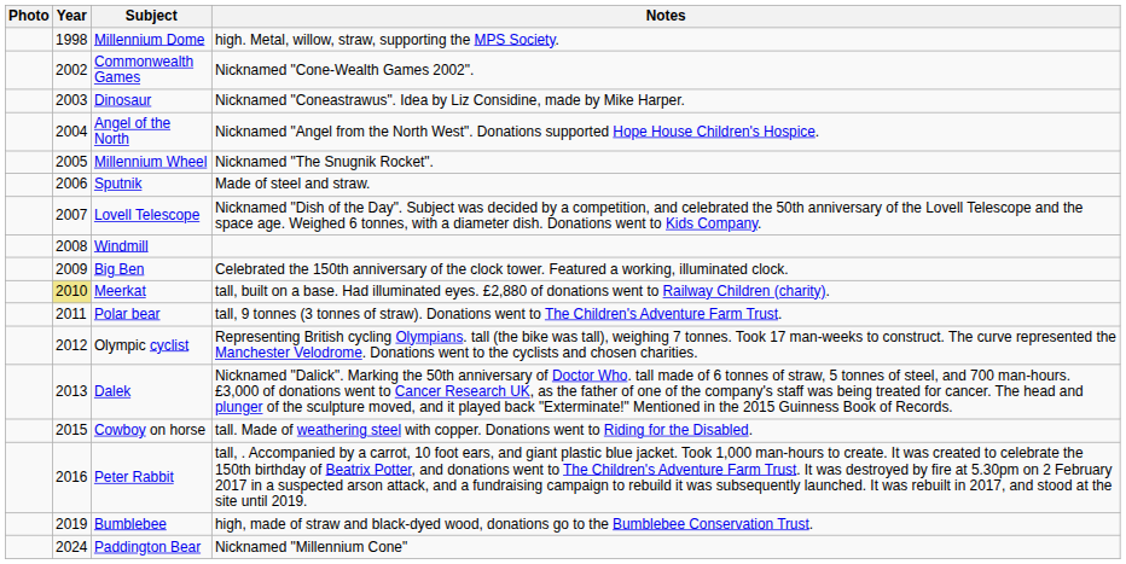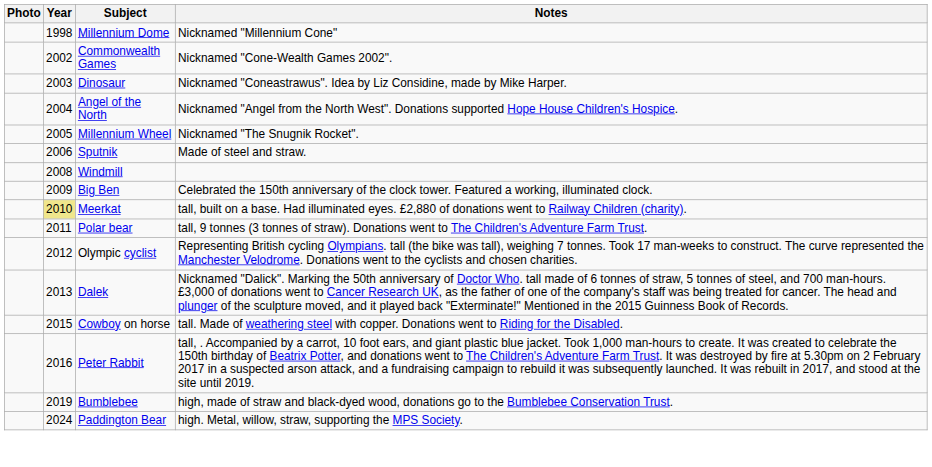 <table class="wikitable">
 <tr>
 <th>Photo</th>
 <th>Year</th>
 <th>Subject</th>
 <th>Notes</th>
 </tr>
 <tr>
 <td></td>
 <td>1998</td>
 <td><a href='#'>Millennium Dome</a></td>
-<td> high. Metal, willow, straw, supporting the <a href='#'>MPS Society</a>.</td>
+<td>Nicknamed "Millennium Cone"</td>
 </tr>
 <tr>
 <td></td>
 <td>2002</td>
 <td><a href='#'>Commonwealth Games</a></td>
 <td>Nicknamed "Cone-Wealth Games 2002".</td>
 </tr>
 <tr>
 <td></td>
 <td>2003</td>
 <td><a href='#'>Dinosaur</a></td>
 <td>Nicknamed "Coneastrawus". Idea by Liz Considine, made by Mike Harper.</td>
 </tr>
 <tr>
 <td></td>
 <td>2004</td>
 <td><a href='#'>Angel of the North</a></td>
 <td>Nicknamed "Angel from the North West". Donations supported <a href='#'>Hope House Children's Hospice</a>.</td>
 </tr>
 <tr>
 <td></td>
 <td>2005</td>
 <td><a href='#'>Millennium Wheel</a></td>
 <td>Nicknamed "The Snugnik Rocket".</td>
 </tr>
 <tr>
 <td></td>
 <td>2006</td>
 <td><a href='#'>Sputnik</a></td>
 <td>Made of steel and straw.</td>
-</tr>
-<tr>
-<td></td>
-<td>2007</td>
-<td><a href='#'>Lovell Telescope</a></td>
-<td>Nicknamed "Dish of the Day". Subject was decided by a competition, and celebrated the 50th anniversary of the Lovell Telescope and the space age. Weighed 6 tonnes, with a  diameter dish. Donations went to <a href='#'>Kids Company</a>.</td>
 </tr>
 <tr>
 <td></td>
 <td>2008</td>
 <td><a href='#'>Windmill</a></td>
 <td></td>
 </tr>
 <tr>
 <td></td>
 <td>2009</td>
 <td><a href='#'>Big Ben</a></td>
 <td>Celebrated the 150th anniversary of the clock tower. Featured a working, illuminated clock.</td>
 </tr>
 <tr>
 <td></td>
 <td style="background: khaki;">2010</td>
 <td><a href='#'>Meerkat</a></td>
 <td> tall, built on a  base. Had illuminated eyes. £2,880 of donations went to <a href='#'>Railway Children (charity)</a>.</td>
 </tr>
 <tr>
 <td></td>
 <td>2011</td>
 <td><a href='#'>Polar bear</a></td>
 <td> tall, 9 tonnes (3 tonnes of straw). Donations went to <a href='#'>The Children's Adventure Farm Trust</a>.</td>
 </tr>
 <tr>
 <td></td>
 <td>2012</td>
 <td>Olympic <a href='#'>cyclist</a></td>
 <td>Representing British cycling <a href='#'>Olympians</a>.  tall (the bike was  tall), weighing 7 tonnes. Took 17 man-weeks to construct. The curve represented the <a href='#'>Manchester Velodrome</a>. Donations went to the cyclists and chosen charities.</td>
 </tr>
 <tr>
 <td></td>
 <td>2013</td>
 <td><a href='#'>Dalek</a></td>
 <td>Nicknamed "Dalick". Marking the 50th anniversary of <a href='#'>Doctor Who</a>.  tall made of 6 tonnes of straw, 5 tonnes of steel, and 700 man-hours. £3,000 of donations went to <a href='#'>Cancer Research UK</a>, as the father of one of the company's staff was being treated for cancer. The head and <a href='#'>plunger</a> of the sculpture moved, and it played back "Exterminate!" Mentioned in the 2015 Guinness Book of Records.</td>
 </tr>
 <tr>
 <td></td>
 <td>2015</td>
 <td><a href='#'>Cowboy</a> on horse</td>
 <td> tall. Made of <a href='#'>weathering steel</a> with copper. Donations went to <a href='#'>Riding for the Disabled</a>.</td>
 </tr>
 <tr>
 <td></td>
 <td>2016</td>
 <td><a href='#'>Peter Rabbit</a></td>
 <td> tall, . Accompanied by a  carrot, 10 foot ears, and giant plastic blue jacket. Took 1,000 man-hours to create. It was created to celebrate the 150th birthday of <a href='#'>Beatrix Potter</a>, and donations went to <a href='#'>The Children's Adventure Farm Trust</a>. It was destroyed by fire at 5.30pm on 2 February 2017 in a suspected arson attack, and a fundraising campaign to rebuild it was subsequently launched. It was rebuilt in 2017, and stood at the site until 2019.</td>
 </tr>
 <tr>
 <td></td>
 <td>2019</td>
 <td><a href='#'>Bumblebee</a></td>
 <td> high, made of straw and black-dyed wood, donations go to the <a href='#'>Bumblebee Conservation Trust</a>.</td>
 </tr>
 <tr>
 <td></td>
 <td>2024</td>
 <td><a href='#'>Paddington Bear</a></td>
-<td>Nicknamed "Millennium Cone"</td>
+<td> high. Metal, willow, straw, supporting the <a href='#'>MPS Society</a>.</td>
 </tr>
 </table>
